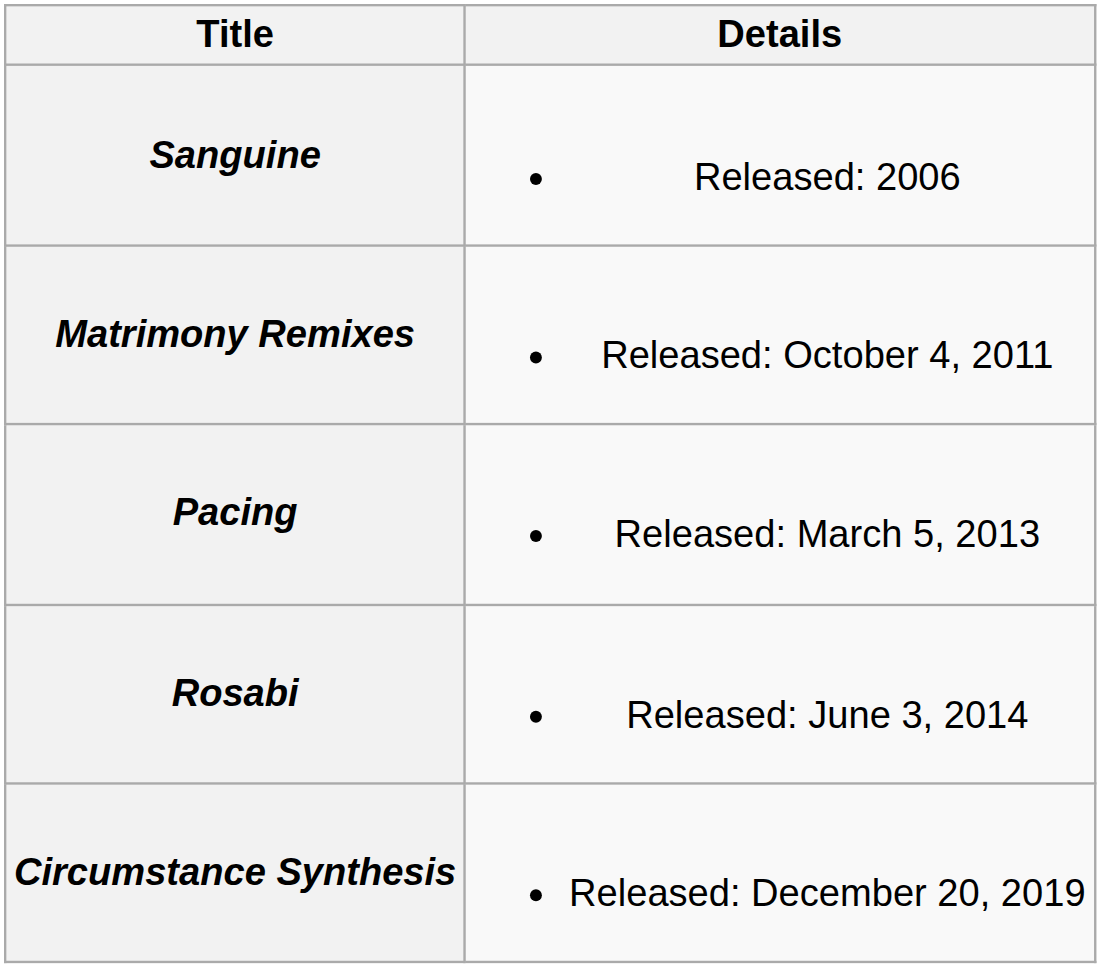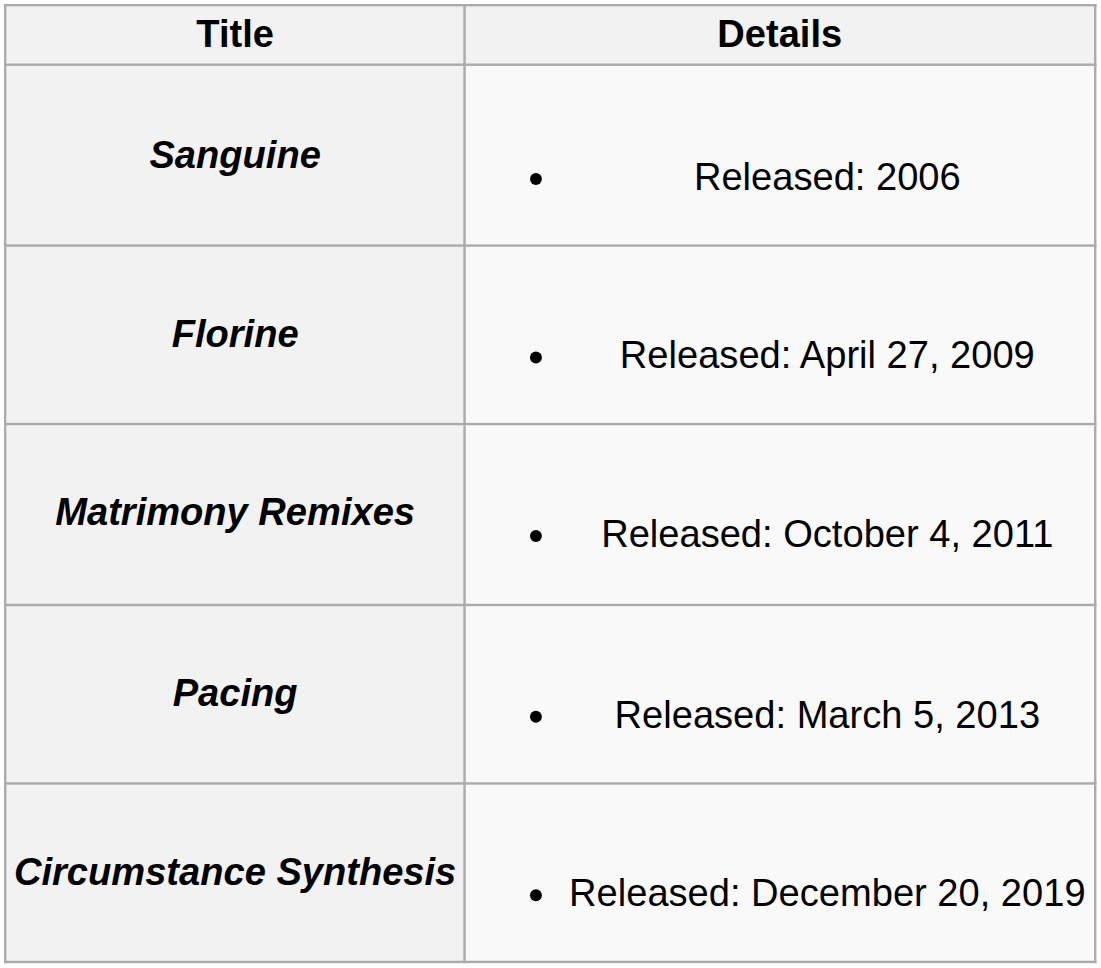 <table class="wikitable plainrowheaders" style="text-align:center;">
 <tr>
 <th>Title</th>
 <th>Details</th>
 </tr>
 <tr>
 <th scope="row"><em>Sanguine</em></th>
 <td><br><ul><li>Released: 2006</li></ul></td>
 </tr>
 <tr>
+<th scope="row"><em>Florine</em></th>
+<td><br><ul><li>Released: April 27, 2009</li></ul></td>
+</tr>
+<tr>
 <th scope="row"><em>Matrimony Remixes</em></th>
 <td><br><ul><li>Released: October 4, 2011</li></ul></td>
 </tr>
 <tr>
 <th scope="row"><em>Pacing</em></th>
 <td><br><ul><li>Released: March 5, 2013</li></ul></td>
 </tr>
 <tr>
-<th scope="row"><em>Rosabi</em></th>
-<td><br><ul><li>Released: June 3, 2014</li></ul></td>
-</tr>
-<tr>
 <th scope="row"><em>Circumstance Synthesis</em></th>
 <td><br><ul><li>Released: December 20, 2019</li></ul></td>
 </tr>
 </table>
